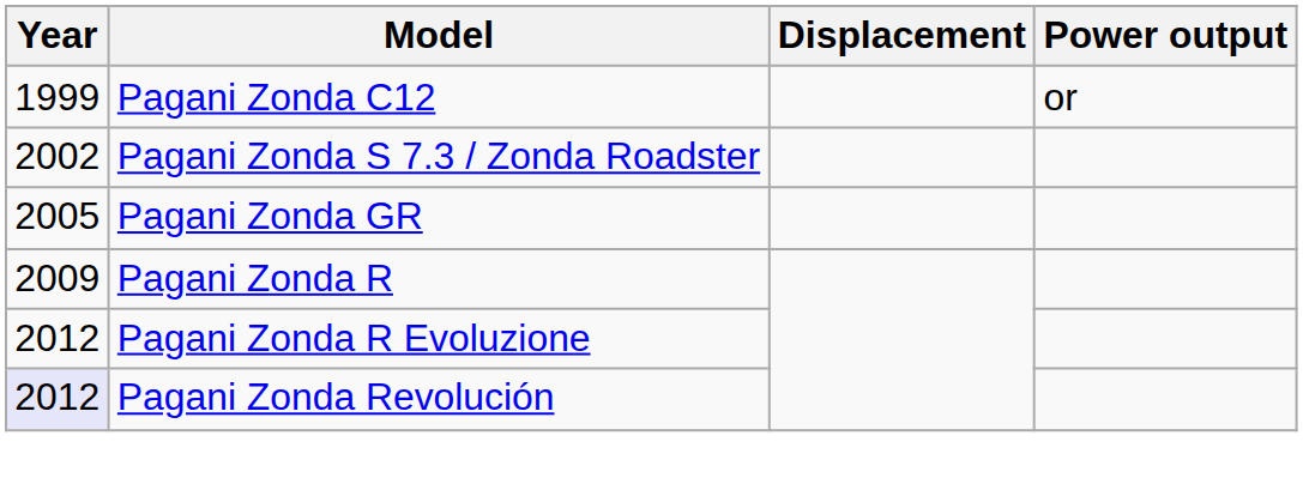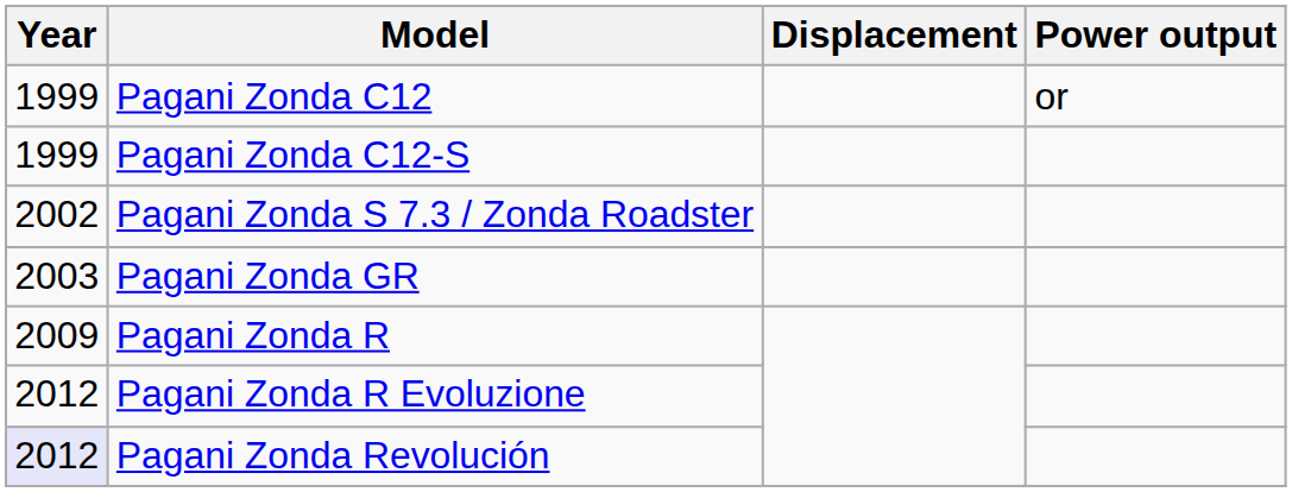 <table class="wikitable">
 <tr>
 <th>Year</th>
 <th>Model</th>
 <th>Displacement</th>
 <th>Power output</th>
 </tr>
 <tr>
 <td>1999</td>
 <td><a href='#'>Pagani Zonda C12</a></td>
 <td></td>
 <td> or </td>
 </tr>
 <tr>
+<td>1999</td>
+<td><a href='#'>Pagani Zonda C12-S</a></td>
+<td></td>
+<td></td>
+</tr>
+<tr>
 <td>2002</td>
 <td><a href='#'>Pagani Zonda S 7.3 / Zonda Roadster</a></td>
 <td></td>
 <td></td>
 </tr>
 <tr>
-<td>2005</td>
+<td>2003</td>
 <td><a href='#'>Pagani Zonda GR</a></td>
 <td></td>
 <td></td>
 </tr>
 <tr>
 <td>2009</td>
 <td><a href='#'>Pagani Zonda R</a></td>
 <td rowspan="3"></td>
 <td></td>
 </tr>
 <tr>
 <td>2012</td>
 <td><a href='#'>Pagani Zonda R Evoluzione</a></td>
 <td><br></td>
 </tr>
 <tr>
 <td style="background: lavender;">2012</td>
 <td><a href='#'>Pagani Zonda Revolución</a></td>
 <td></td>
 </tr>
 </table>
